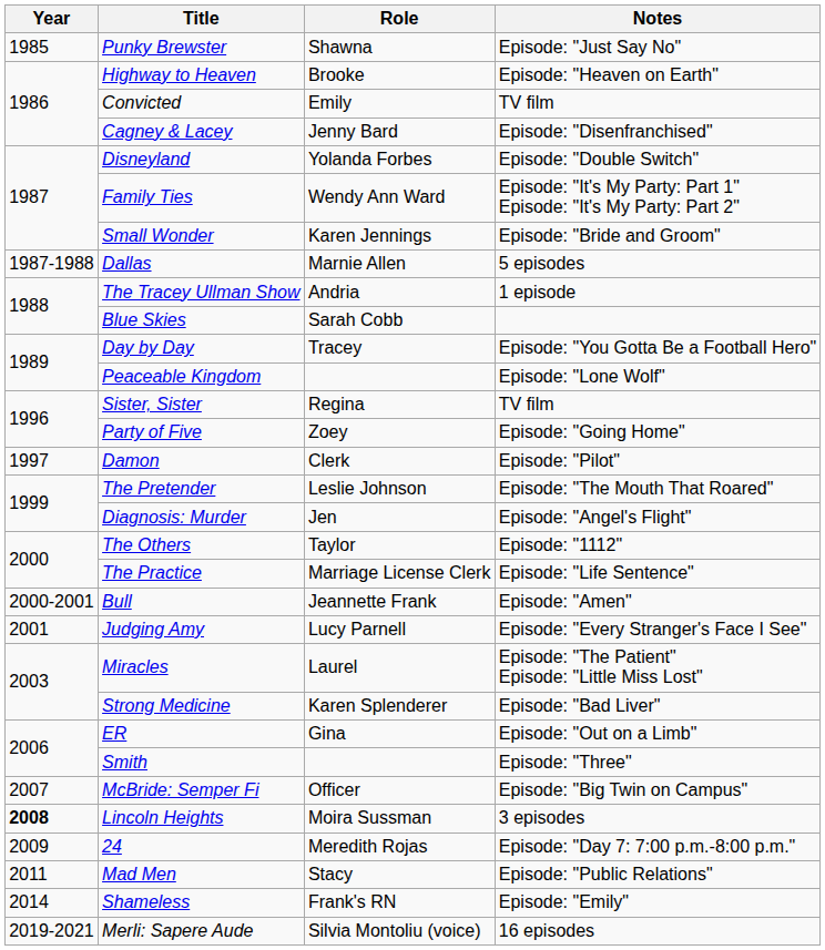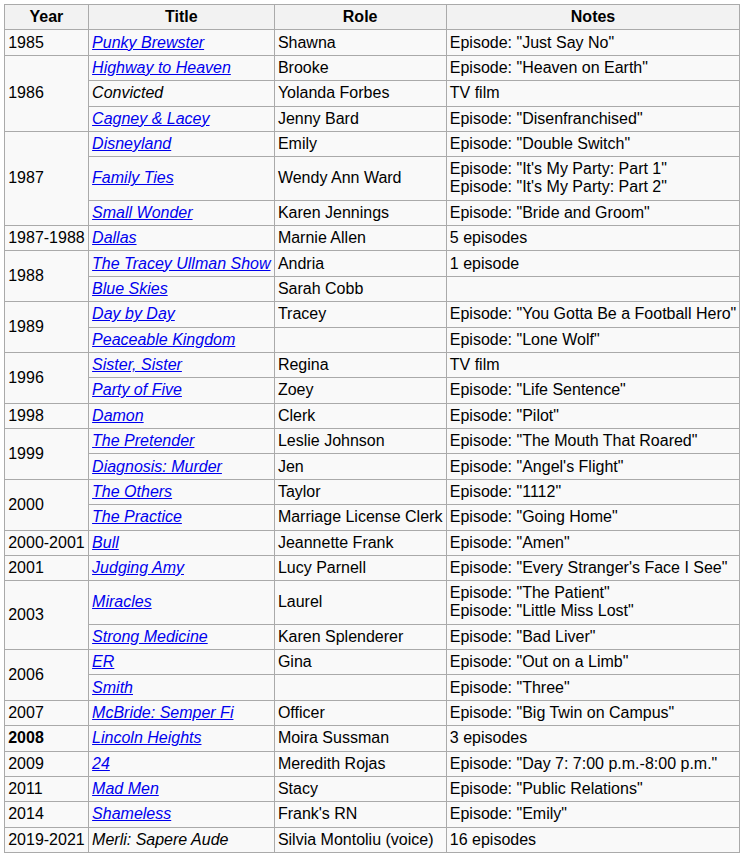 <table class="wikitable sortable">
 <tr>
 <th>Year</th>
 <th>Title</th>
 <th>Role</th>
 <th class="wikitable unsortable">Notes</th>
 </tr>
 <tr>
 <td>1985</td>
 <td><em><a href='#'>Punky Brewster</a></em></td>
 <td>Shawna</td>
 <td>Episode: "Just Say No"</td>
 </tr>
 <tr>
 <td rowspan="3">1986</td>
 <td><em><a href='#'>Highway to Heaven</a></em></td>
 <td>Brooke</td>
 <td>Episode: "Heaven on Earth"</td>
 </tr>
 <tr>
 <td><em>Convicted</em></td>
-<td>Emily</td>
+<td>Yolanda Forbes</td>
 <td>TV film</td>
 </tr>
 <tr>
 <td><em><a href='#'>Cagney & Lacey</a></em></td>
 <td>Jenny Bard</td>
 <td>Episode: "Disenfranchised"</td>
 </tr>
 <tr>
 <td rowspan="3">1987</td>
 <td><em><a href='#'>Disneyland</a></em></td>
-<td>Yolanda Forbes</td>
+<td>Emily</td>
 <td>Episode: "Double Switch"</td>
 </tr>
 <tr>
 <td><em><a href='#'>Family Ties</a></em></td>
 <td>Wendy Ann Ward</td>
 <td>Episode: "It's My Party: Part 1"<br>Episode: "It's My Party: Part 2"</td>
 </tr>
 <tr>
 <td><em><a href='#'>Small Wonder</a></em></td>
 <td>Karen Jennings</td>
 <td>Episode: "Bride and Groom"</td>
 </tr>
 <tr>
 <td>1987-1988</td>
 <td><em><a href='#'>Dallas</a></em></td>
 <td>Marnie Allen</td>
 <td>5 episodes</td>
 </tr>
 <tr>
 <td rowspan="2">1988</td>
 <td><em><a href='#'>The Tracey Ullman Show</a></em></td>
 <td>Andria</td>
 <td>1 episode</td>
 </tr>
 <tr>
 <td><em><a href='#'>Blue Skies</a></em></td>
 <td>Sarah Cobb</td>
 <td></td>
 </tr>
 <tr>
 <td rowspan="2">1989</td>
 <td><em><a href='#'>Day by Day</a></em></td>
 <td>Tracey</td>
 <td>Episode: "You Gotta Be a Football Hero"</td>
 </tr>
 <tr>
 <td><em><a href='#'>Peaceable Kingdom</a></em></td>
 <td></td>
 <td>Episode: "Lone Wolf"</td>
 </tr>
 <tr>
 <td rowspan="2">1996</td>
 <td><em><a href='#'>Sister, Sister</a></em></td>
 <td>Regina</td>
 <td>TV film</td>
 </tr>
 <tr>
 <td><em><a href='#'>Party of Five</a></em></td>
 <td>Zoey</td>
-<td>Episode: "Going Home"</td>
+<td>Episode: "Life Sentence"</td>
 </tr>
 <tr>
-<td>1997</td>
+<td>1998</td>
 <td><em><a href='#'>Damon</a></em></td>
 <td>Clerk</td>
 <td>Episode: "Pilot"</td>
 </tr>
 <tr>
 <td rowspan="2">1999</td>
 <td><em><a href='#'>The Pretender</a></em></td>
 <td>Leslie Johnson</td>
 <td>Episode: "The Mouth That Roared"</td>
 </tr>
 <tr>
 <td><em><a href='#'>Diagnosis: Murder</a></em></td>
 <td>Jen</td>
 <td>Episode: "Angel's Flight"</td>
 </tr>
 <tr>
 <td rowspan="2">2000</td>
 <td><em><a href='#'>The Others</a></em></td>
 <td>Taylor</td>
 <td>Episode: "1112"</td>
 </tr>
 <tr>
 <td><em><a href='#'>The Practice</a></em></td>
 <td>Marriage License Clerk</td>
-<td>Episode: "Life Sentence"</td>
+<td>Episode: "Going Home"</td>
 </tr>
 <tr>
 <td>2000-2001</td>
 <td><em><a href='#'>Bull</a></em></td>
 <td>Jeannette Frank</td>
 <td>Episode: "Amen"</td>
 </tr>
 <tr>
 <td>2001</td>
 <td><em><a href='#'>Judging Amy</a></em></td>
 <td>Lucy Parnell</td>
 <td>Episode: "Every Stranger's Face I See"</td>
 </tr>
 <tr>
 <td rowspan="2">2003</td>
 <td><em><a href='#'>Miracles</a></em></td>
 <td>Laurel</td>
 <td>Episode: "The Patient"<br>Episode: "Little Miss Lost"</td>
 </tr>
 <tr>
 <td><em><a href='#'>Strong Medicine</a></em></td>
 <td>Karen Splenderer</td>
 <td>Episode: "Bad Liver"</td>
 </tr>
 <tr>
 <td rowspan="2">2006</td>
 <td><em><a href='#'>ER</a></em></td>
 <td>Gina</td>
 <td>Episode: "Out on a Limb"</td>
 </tr>
 <tr>
 <td><em><a href='#'>Smith</a></em></td>
 <td></td>
 <td>Episode: "Three"</td>
 </tr>
 <tr>
 <td>2007</td>
 <td><em><a href='#'>McBride: Semper Fi</a></em></td>
 <td>Officer</td>
 <td>Episode: "Big Twin on Campus"</td>
 </tr>
 <tr>
 <td><strong>2008</strong></td>
 <td><em><a href='#'>Lincoln Heights</a></em></td>
 <td>Moira Sussman</td>
 <td>3 episodes</td>
 </tr>
 <tr>
 <td>2009</td>
 <td><em><a href='#'>24</a></em></td>
 <td>Meredith Rojas</td>
 <td>Episode: "Day 7: 7:00 p.m.-8:00 p.m."</td>
 </tr>
 <tr>
 <td>2011</td>
 <td><em><a href='#'>Mad Men</a></em></td>
 <td>Stacy</td>
 <td>Episode: "Public Relations"</td>
 </tr>
 <tr>
 <td>2014</td>
 <td><em><a href='#'>Shameless</a></em></td>
 <td>Frank's RN</td>
 <td>Episode: "Emily"</td>
 </tr>
 <tr>
 <td>2019-2021</td>
 <td><em>Merli: Sapere Aude</em></td>
 <td>Silvia Montoliu (voice)</td>
 <td>16 episodes</td>
 </tr>
 </table>
